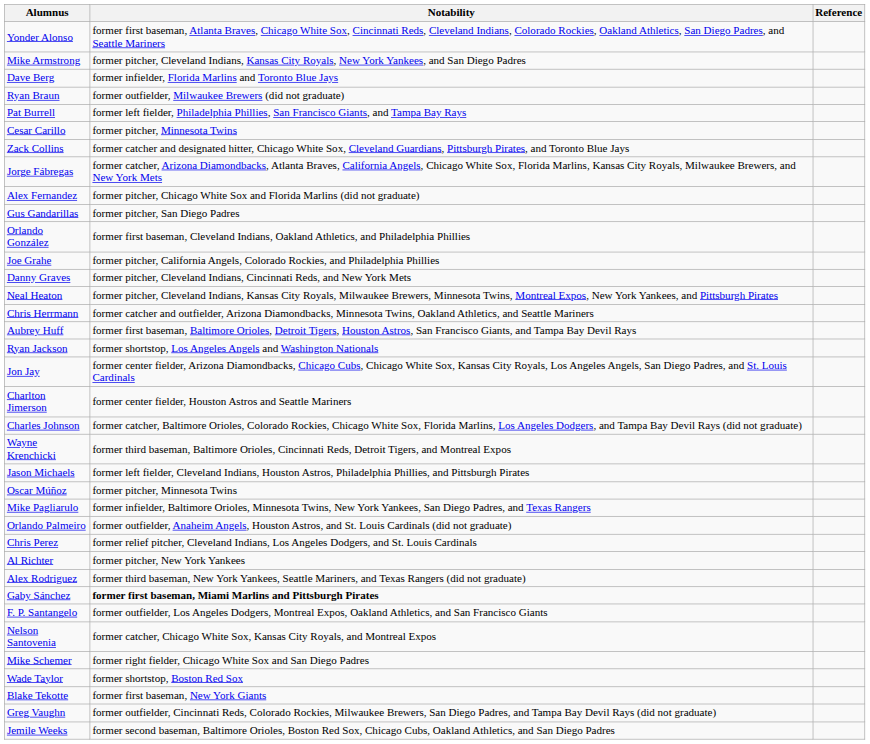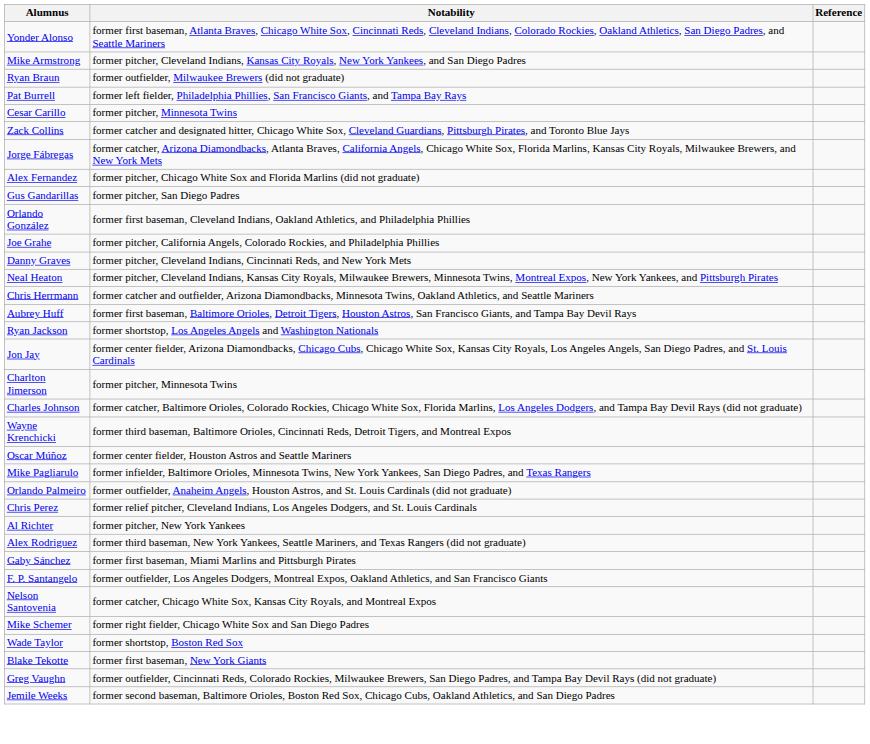 <table class="wikitable">
 <tr>
 <th>Alumnus</th>
 <th>Notability</th>
 <th>Reference</th>
 </tr>
 <tr>
 <td><a href='#'>Yonder Alonso</a></td>
 <td>former first baseman, <a href='#'>Atlanta Braves</a>, <a href='#'>Chicago White Sox</a>, <a href='#'>Cincinnati Reds</a>, <a href='#'>Cleveland Indians</a>, <a href='#'>Colorado Rockies</a>, <a href='#'>Oakland Athletics</a>, <a href='#'>San Diego Padres</a>, and <a href='#'>Seattle Mariners</a></td>
 <td></td>
 </tr>
 <tr>
 <td><a href='#'>Mike Armstrong</a></td>
 <td>former pitcher, Cleveland Indians, <a href='#'>Kansas City Royals</a>, <a href='#'>New York Yankees</a>, and San Diego Padres</td>
-<td></td>
-</tr>
-<tr>
-<td><a href='#'>Dave Berg</a></td>
-<td>former infielder, <a href='#'>Florida Marlins</a> and <a href='#'>Toronto Blue Jays</a></td>
 <td></td>
 </tr>
 <tr>
 <td><a href='#'>Ryan Braun</a></td>
 <td>former outfielder, <a href='#'>Milwaukee Brewers</a> (did not graduate)</td>
 <td></td>
 </tr>
 <tr>
 <td><a href='#'>Pat Burrell</a></td>
 <td>former left fielder, <a href='#'>Philadelphia Phillies</a>, <a href='#'>San Francisco Giants</a>, and <a href='#'>Tampa Bay Rays</a></td>
 <td></td>
 </tr>
 <tr>
 <td><a href='#'>Cesar Carillo</a></td>
 <td>former pitcher, <a href='#'>Minnesota Twins</a></td>
 <td></td>
 </tr>
 <tr>
 <td><a href='#'>Zack Collins</a></td>
 <td>former catcher and designated hitter, Chicago White Sox, <a href='#'>Cleveland Guardians</a>, <a href='#'>Pittsburgh Pirates</a>, and Toronto Blue Jays</td>
 </tr>
 <tr>
 <td><a href='#'>Jorge Fábregas</a></td>
 <td>former catcher, <a href='#'>Arizona Diamondbacks</a>, Atlanta Braves, <a href='#'>California Angels</a>, Chicago White Sox, Florida Marlins, Kansas City Royals, Milwaukee Brewers, and <a href='#'>New York Mets</a></td>
 <td></td>
 </tr>
 <tr>
 <td><a href='#'>Alex Fernandez</a></td>
 <td>former pitcher, Chicago White Sox and Florida Marlins (did not graduate)</td>
 <td></td>
 </tr>
 <tr>
 <td><a href='#'>Gus Gandarillas</a></td>
 <td>former pitcher, San Diego Padres</td>
 <td></td>
 </tr>
 <tr>
 <td><a href='#'>Orlando González</a></td>
 <td>former first baseman, Cleveland Indians, Oakland Athletics, and Philadelphia Phillies</td>
 <td></td>
 </tr>
 <tr>
 <td><a href='#'>Joe Grahe</a></td>
 <td>former pitcher, California Angels, Colorado Rockies, and Philadelphia Phillies</td>
 <td></td>
 </tr>
 <tr>
 <td><a href='#'>Danny Graves</a></td>
 <td>former pitcher, Cleveland Indians, Cincinnati Reds, and New York Mets</td>
 <td></td>
 </tr>
 <tr>
 <td><a href='#'>Neal Heaton</a></td>
 <td>former pitcher, Cleveland Indians, Kansas City Royals, Milwaukee Brewers, Minnesota Twins, <a href='#'>Montreal Expos</a>, New York Yankees, and <a href='#'>Pittsburgh Pirates</a></td>
 <td></td>
 </tr>
 <tr>
 <td><a href='#'>Chris Herrmann</a></td>
 <td>former catcher and outfielder, Arizona Diamondbacks, Minnesota Twins, Oakland Athletics, and Seattle Mariners</td>
 <td></td>
 </tr>
 <tr>
 <td><a href='#'>Aubrey Huff</a></td>
 <td>former first baseman, <a href='#'>Baltimore Orioles</a>, <a href='#'>Detroit Tigers</a>, <a href='#'>Houston Astros</a>, San Francisco Giants, and Tampa Bay Devil Rays</td>
 <td></td>
 </tr>
 <tr>
 <td><a href='#'>Ryan Jackson</a></td>
 <td>former shortstop, <a href='#'>Los Angeles Angels</a> and <a href='#'>Washington Nationals</a></td>
 <td></td>
 </tr>
 <tr>
 <td><a href='#'>Jon Jay</a></td>
 <td>former center fielder, Arizona Diamondbacks, <a href='#'>Chicago Cubs</a>, Chicago White Sox, Kansas City Royals, Los Angeles Angels, San Diego Padres, and <a href='#'>St. Louis Cardinals</a></td>
 <td></td>
 </tr>
 <tr>
 <td><a href='#'>Charlton Jimerson</a></td>
-<td>former center fielder, Houston Astros and Seattle Mariners</td>
+<td>former pitcher, Minnesota Twins</td>
 <td></td>
 </tr>
 <tr>
 <td><a href='#'>Charles Johnson</a></td>
 <td>former catcher, Baltimore Orioles, Colorado Rockies, Chicago White Sox, Florida Marlins, <a href='#'>Los Angeles Dodgers</a>, and Tampa Bay Devil Rays (did not graduate)</td>
 <td></td>
 </tr>
 <tr>
 <td><a href='#'>Wayne Krenchicki</a></td>
 <td>former third baseman, Baltimore Orioles, Cincinnati Reds, Detroit Tigers, and Montreal Expos</td>
 <td></td>
 </tr>
 <tr>
-<td><a href='#'>Jason Michaels</a></td>
-<td>former left fielder, Cleveland Indians, Houston Astros, Philadelphia Phillies, and Pittsburgh Pirates</td>
-<td></td>
-</tr>
-<tr>
 <td><a href='#'>Oscar Múñoz</a></td>
-<td>former pitcher, Minnesota Twins</td>
+<td>former center fielder, Houston Astros and Seattle Mariners</td>
 <td></td>
 </tr>
 <tr>
 <td><a href='#'>Mike Pagliarulo</a></td>
 <td>former infielder, Baltimore Orioles, Minnesota Twins, New York Yankees, San Diego Padres, and <a href='#'>Texas Rangers</a></td>
 <td></td>
 </tr>
 <tr>
 <td><a href='#'>Orlando Palmeiro</a></td>
 <td>former outfielder, <a href='#'>Anaheim Angels</a>, Houston Astros, and St. Louis Cardinals (did not graduate)</td>
 <td></td>
 </tr>
 <tr>
 <td><a href='#'>Chris Perez</a></td>
 <td>former relief pitcher, Cleveland Indians, Los Angeles Dodgers, and St. Louis Cardinals</td>
 <td></td>
 </tr>
 <tr>
 <td><a href='#'>Al Richter</a></td>
 <td>former pitcher, New York Yankees</td>
 </tr>
 <tr>
 <td><a href='#'>Alex Rodriguez</a></td>
 <td>former third baseman, New York Yankees, Seattle Mariners, and Texas Rangers (did not graduate)</td>
 <td></td>
 </tr>
 <tr>
 <td><a href='#'>Gaby Sánchez</a></td>
-<td><strong>former first baseman, Miami Marlins and Pittsburgh Pirates</strong></td>
+<td>former first baseman, Miami Marlins and Pittsburgh Pirates</td>
 <td></td>
 </tr>
 <tr>
 <td><a href='#'>F. P. Santangelo</a></td>
 <td>former outfielder, Los Angeles Dodgers, Montreal Expos, Oakland Athletics, and San Francisco Giants</td>
 <td></td>
 </tr>
 <tr>
 <td><a href='#'>Nelson Santovenia</a></td>
 <td>former catcher, Chicago White Sox, Kansas City Royals, and Montreal Expos</td>
 <td></td>
 </tr>
 <tr>
 <td><a href='#'>Mike Schemer</a></td>
 <td>former right fielder, Chicago White Sox and San Diego Padres</td>
 </tr>
 <tr>
 <td><a href='#'>Wade Taylor</a></td>
 <td>former shortstop, <a href='#'>Boston Red Sox</a></td>
 <td></td>
 </tr>
 <tr>
 <td><a href='#'>Blake Tekotte</a></td>
 <td>former first baseman, <a href='#'>New York Giants</a></td>
 <td></td>
 </tr>
 <tr>
 <td><a href='#'>Greg Vaughn</a></td>
 <td>former outfielder, Cincinnati Reds, Colorado Rockies, Milwaukee Brewers, San Diego Padres, and Tampa Bay Devil Rays (did not graduate)</td>
 <td></td>
 </tr>
 <tr>
 <td><a href='#'>Jemile Weeks</a></td>
 <td>former second baseman, Baltimore Orioles, Boston Red Sox, Chicago Cubs, Oakland Athletics, and San Diego Padres</td>
 <td></td>
 </tr>
 </table>
